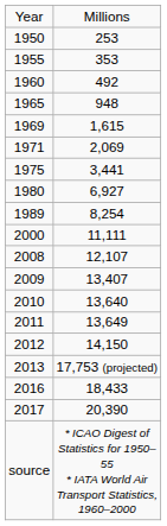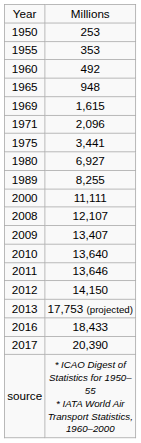 <table class="wikitable floatleft" style="width:17%; text-align:center; font-size:90%;">
 <tr>
 <td>Year</td>
 <td>Millions</td>
 </tr>
 <tr>
 <td>1950</td>
 <td>253</td>
 </tr>
 <tr>
 <td>1955</td>
 <td>353</td>
 </tr>
 <tr>
 <td>1960</td>
 <td>492</td>
 </tr>
 <tr>
 <td>1965</td>
 <td>948</td>
 </tr>
 <tr>
 <td>1969</td>
 <td>1,615</td>
 </tr>
 <tr>
 <td>1971</td>
-<td>2,069</td>
+<td>2,096</td>
 </tr>
 <tr>
 <td>1975</td>
 <td>3,441</td>
 </tr>
 <tr>
 <td>1980</td>
 <td>6,927</td>
 </tr>
 <tr>
 <td>1989</td>
-<td>8,254</td>
+<td>8,255</td>
 </tr>
 <tr>
 <td>2000</td>
 <td>11,111</td>
 </tr>
 <tr>
 <td>2008</td>
 <td>12,107</td>
 </tr>
 <tr>
 <td>2009</td>
 <td>13,407</td>
 </tr>
 <tr>
 <td>2010</td>
 <td>13,640</td>
 </tr>
 <tr>
 <td>2011</td>
-<td>13,649</td>
+<td>13,646</td>
 </tr>
 <tr>
 <td>2012</td>
 <td>14,150</td>
 </tr>
 <tr>
 <td>2013</td>
 <td>17,753 <small>(projected)</small></td>
 </tr>
 <tr>
 <td>2016</td>
 <td>18,433</td>
 </tr>
 <tr>
 <td>2017</td>
 <td>20,390</td>
 </tr>
 <tr>
 <td>source</td>
 <td><em><small>* ICAO Digest of Statistics for 1950–55<br>* IATA World Air Transport Statistics, 1960–2000</small></em></td>
 </tr>
 </table>
